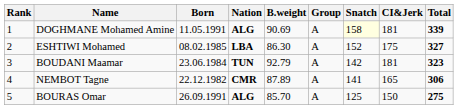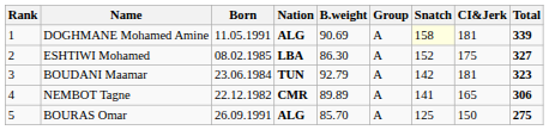 <table class="wikitable">
 <tr>
 <th>Rank</th>
 <th>Name</th>
 <th>Born</th>
 <th>Nation</th>
 <th>B.weight</th>
 <th>Group</th>
 <th>Snatch</th>
 <th>CI&Jerk</th>
 <th>Total</th>
 </tr>
 <tr>
 <td>1</td>
 <td>DOGHMANE Mohamed Amine</td>
 <td>11.05.1991</td>
 <td><strong>ALG</strong></td>
 <td>90.69</td>
 <td>A</td>
 <td style="background: lightyellow;">158</td>
 <td>181</td>
 <td><strong>339</strong></td>
 </tr>
 <tr>
 <td>2</td>
 <td>ESHTIWI Mohamed</td>
 <td>08.02.1985</td>
 <td><strong>LBA</strong></td>
 <td>86.30</td>
 <td>A</td>
 <td>152</td>
 <td>175</td>
 <td><strong>327</strong></td>
 </tr>
 <tr>
 <td>3</td>
 <td>BOUDANI Maamar</td>
 <td>23.06.1984</td>
 <td><strong>TUN</strong></td>
 <td>92.79</td>
 <td>A</td>
 <td>142</td>
 <td>181</td>
 <td><strong>323</strong></td>
 </tr>
 <tr>
 <td>4</td>
 <td>NEMBOT Tagne</td>
 <td>22.12.1982</td>
 <td><strong>CMR</strong></td>
-<td>87.89</td>
+<td>89.89</td>
 <td>A</td>
 <td>141</td>
 <td>165</td>
 <td><strong>306</strong></td>
 </tr>
 <tr>
 <td>5</td>
 <td>BOURAS Omar</td>
 <td>26.09.1991</td>
 <td><strong>ALG</strong></td>
 <td>85.70</td>
 <td>A</td>
 <td>125</td>
 <td>150</td>
 <td><strong>275</strong></td>
 </tr>
 </table>
